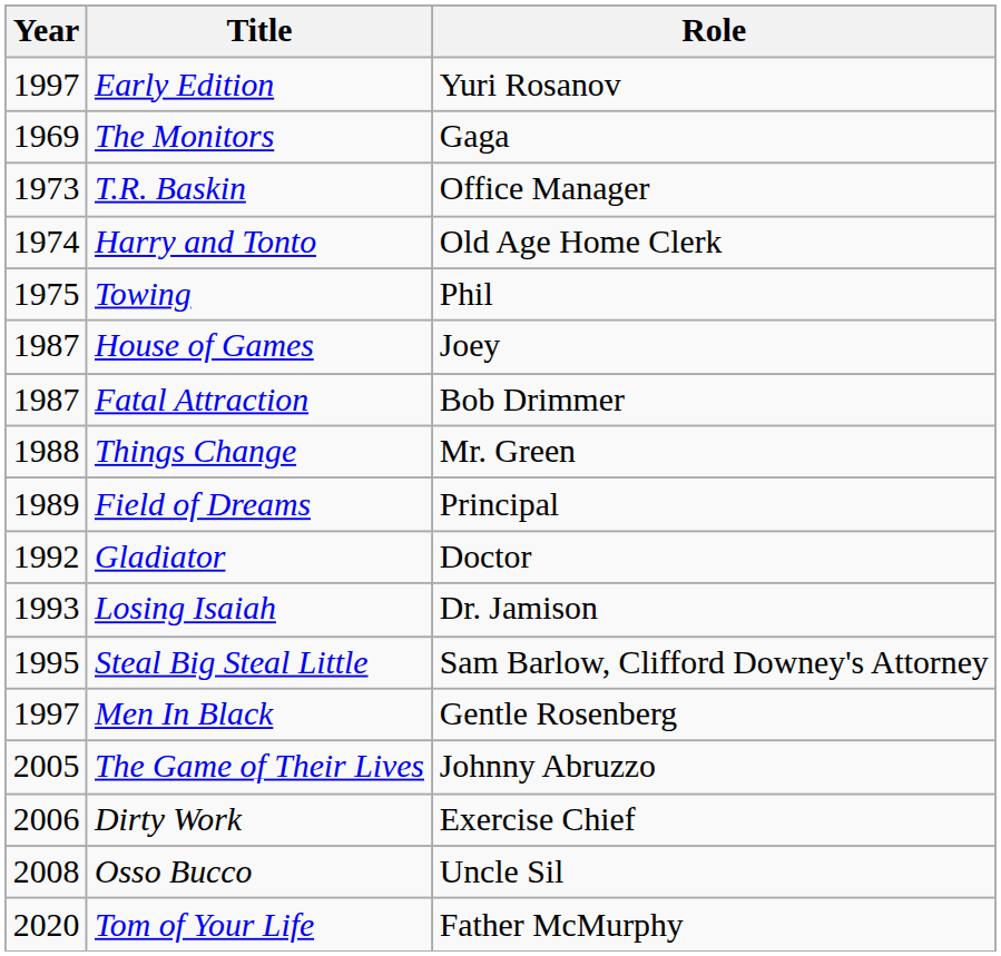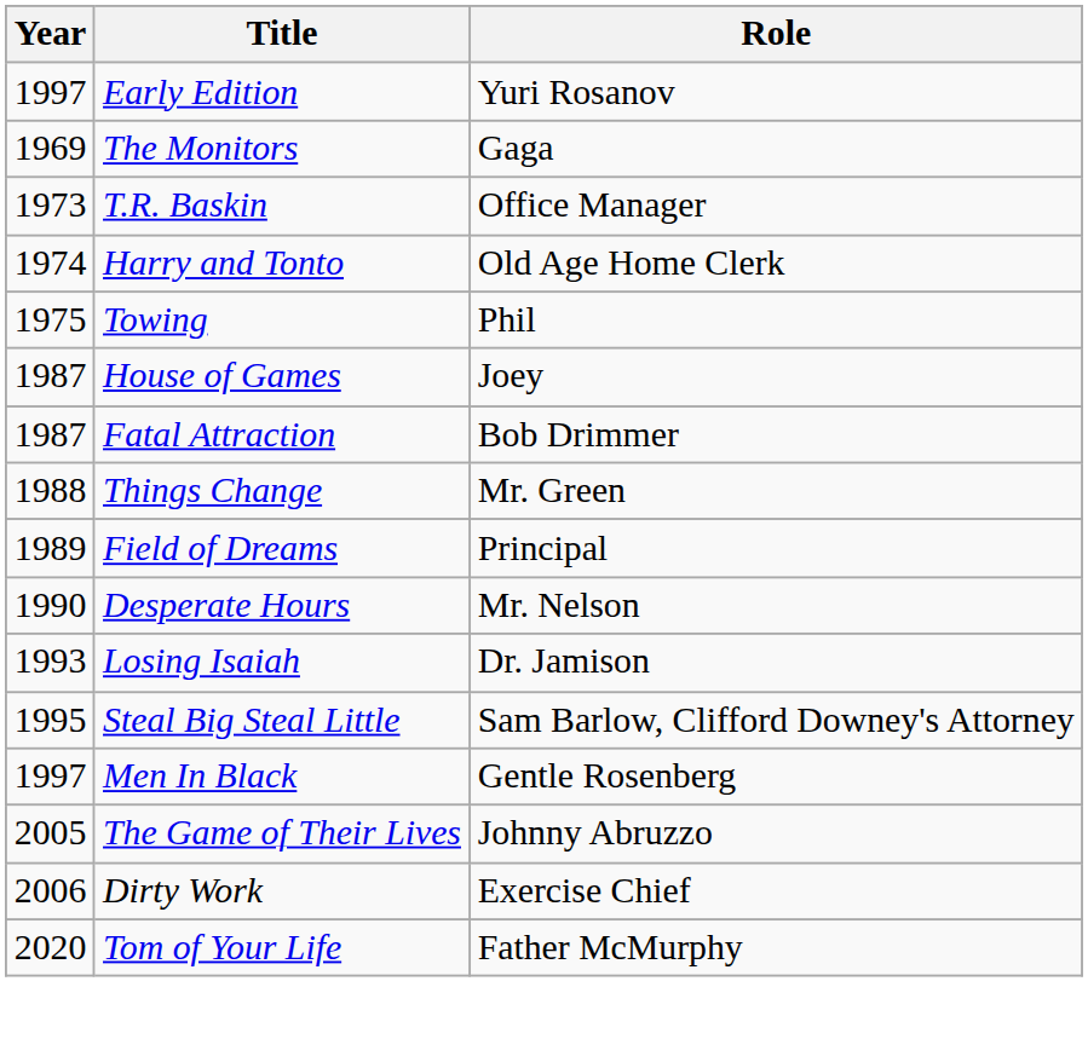 <table class="wikitable sortable">
 <tr>
 <th>Year</th>
 <th>Title</th>
 <th>Role</th>
 </tr>
 <tr>
 <td>1997</td>
 <td><em><a href='#'>Early Edition</a></em></td>
 <td>Yuri Rosanov</td>
 </tr>
 <tr>
 <td>1969</td>
 <td><em><a href='#'>The Monitors</a></em></td>
 <td>Gaga</td>
 </tr>
 <tr>
 <td>1973</td>
 <td><em><a href='#'>T.R. Baskin</a></em></td>
 <td>Office Manager</td>
 </tr>
 <tr>
 <td>1974</td>
 <td><em><a href='#'>Harry and Tonto</a></em></td>
 <td>Old Age Home Clerk</td>
 </tr>
 <tr>
 <td>1975</td>
 <td><em><a href='#'>Towing</a></em></td>
 <td>Phil</td>
 </tr>
 <tr>
 <td>1987</td>
 <td><em><a href='#'>House of Games</a></em></td>
 <td>Joey</td>
 </tr>
 <tr>
 <td>1987</td>
 <td><em><a href='#'>Fatal Attraction</a></em></td>
 <td>Bob Drimmer</td>
 </tr>
 <tr>
 <td>1988</td>
 <td><em><a href='#'>Things Change</a></em></td>
 <td>Mr. Green</td>
 </tr>
 <tr>
 <td>1989</td>
 <td><em><a href='#'>Field of Dreams</a></em></td>
 <td>Principal</td>
 </tr>
 <tr>
-<td>1992</td>
-<td><em><a href='#'>Gladiator</a></em></td>
-<td>Doctor</td>
+<td>1990</td>
+<td><em><a href='#'>Desperate Hours</a></em></td>
+<td>Mr. Nelson</td>
 </tr>
 <tr>
 <td>1993</td>
 <td><em><a href='#'>Losing Isaiah</a></em></td>
 <td>Dr. Jamison</td>
 </tr>
 <tr>
 <td>1995</td>
 <td><em><a href='#'>Steal Big Steal Little</a></em></td>
 <td>Sam Barlow, Clifford Downey's Attorney</td>
 </tr>
 <tr>
 <td>1997</td>
 <td><em><a href='#'>Men In Black</a></em></td>
 <td>Gentle Rosenberg</td>
 </tr>
 <tr>
 <td>2005</td>
 <td><em><a href='#'>The Game of Their Lives</a></em></td>
 <td>Johnny Abruzzo</td>
 </tr>
 <tr>
 <td>2006</td>
 <td><em>Dirty Work</em></td>
 <td>Exercise Chief</td>
 </tr>
 <tr>
-<td>2008</td>
-<td><em>Osso Bucco</em></td>
-<td>Uncle Sil</td>
-</tr>
-<tr>
 <td>2020</td>
 <td><em><a href='#'>Tom of Your Life</a></em></td>
 <td>Father McMurphy</td>
 </tr>
 </table>
